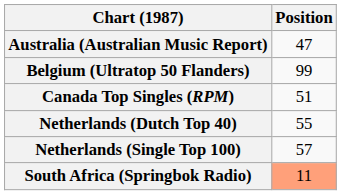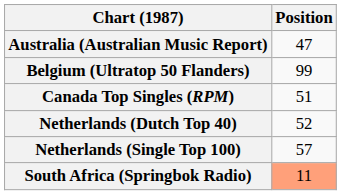 <table class="wikitable sortable plainrowheaders" style="text-align:center">
 <tr>
 <th>Chart (1987)</th>
 <th>Position</th>
 </tr>
 <tr>
 <th scope="row">Australia (Australian Music Report)</th>
 <td>47</td>
 </tr>
 <tr>
 <th scope="row">Belgium (Ultratop 50 Flanders)</th>
 <td>99</td>
 </tr>
 <tr>
 <th scope="row">Canada Top Singles (<em>RPM</em>)</th>
 <td>51</td>
 </tr>
 <tr>
 <th scope="row">Netherlands (Dutch Top 40)</th>
-<td>55</td>
+<td>52</td>
 </tr>
 <tr>
 <th scope="row">Netherlands (Single Top 100)</th>
 <td>57</td>
 </tr>
 <tr>
 <th scope="row">South Africa (Springbok Radio)</th>
 <td style="background: lightsalmon;">11</td>
 </tr>
 </table>
